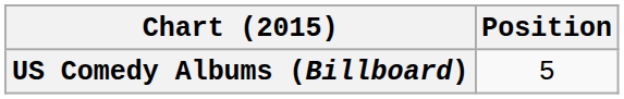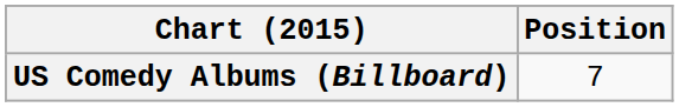 <table class="wikitable sortable plainrowheaders" style="text-align:center">
 <tr>
 <th scope="col">Chart (2015)</th>
 <th scope="col">Position</th>
 </tr>
 <tr>
 <th scope="row">US Comedy Albums (<em>Billboard</em>)</th>
-<td>5</td>
+<td>7</td>
 </tr>
 </table>
